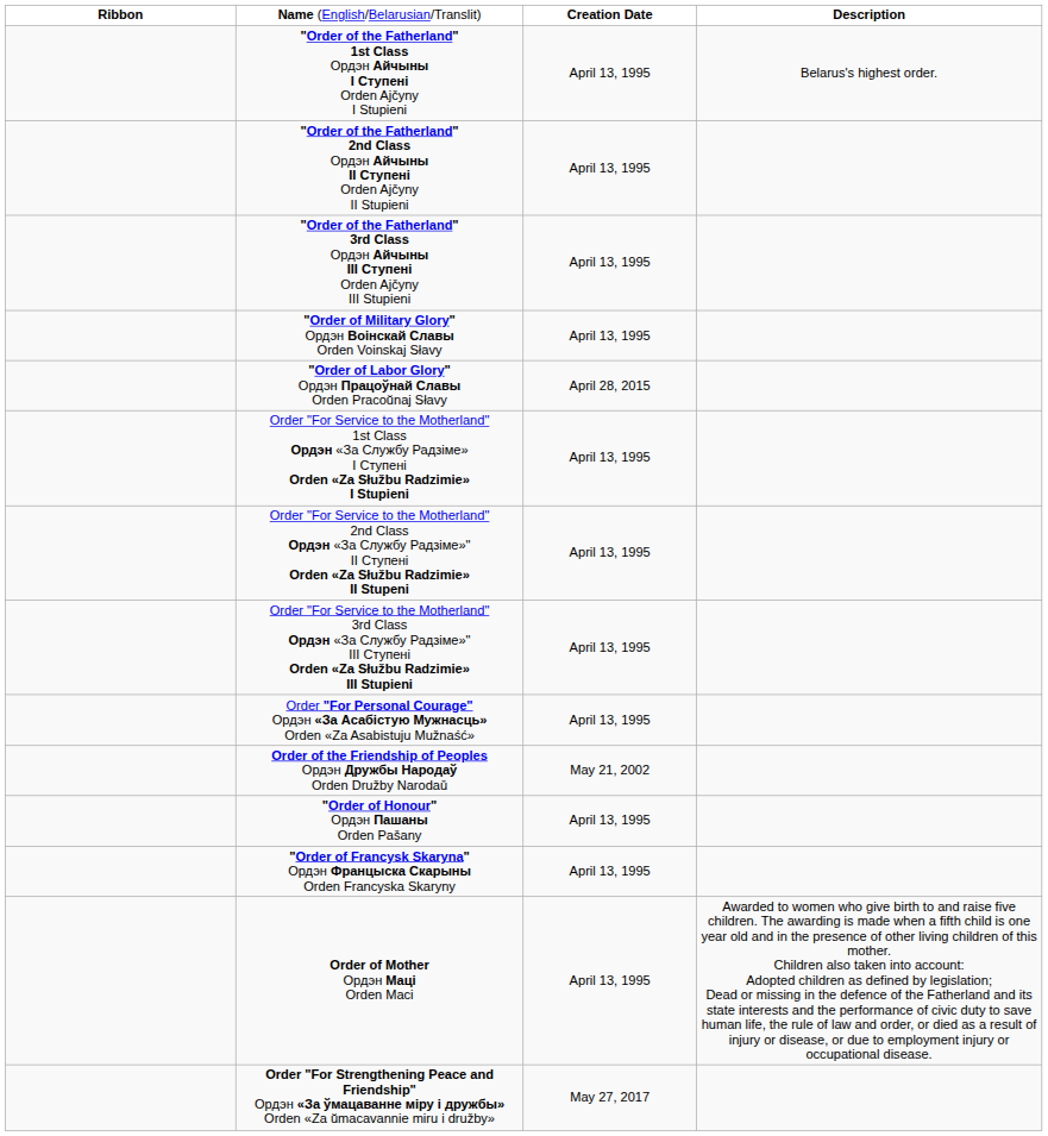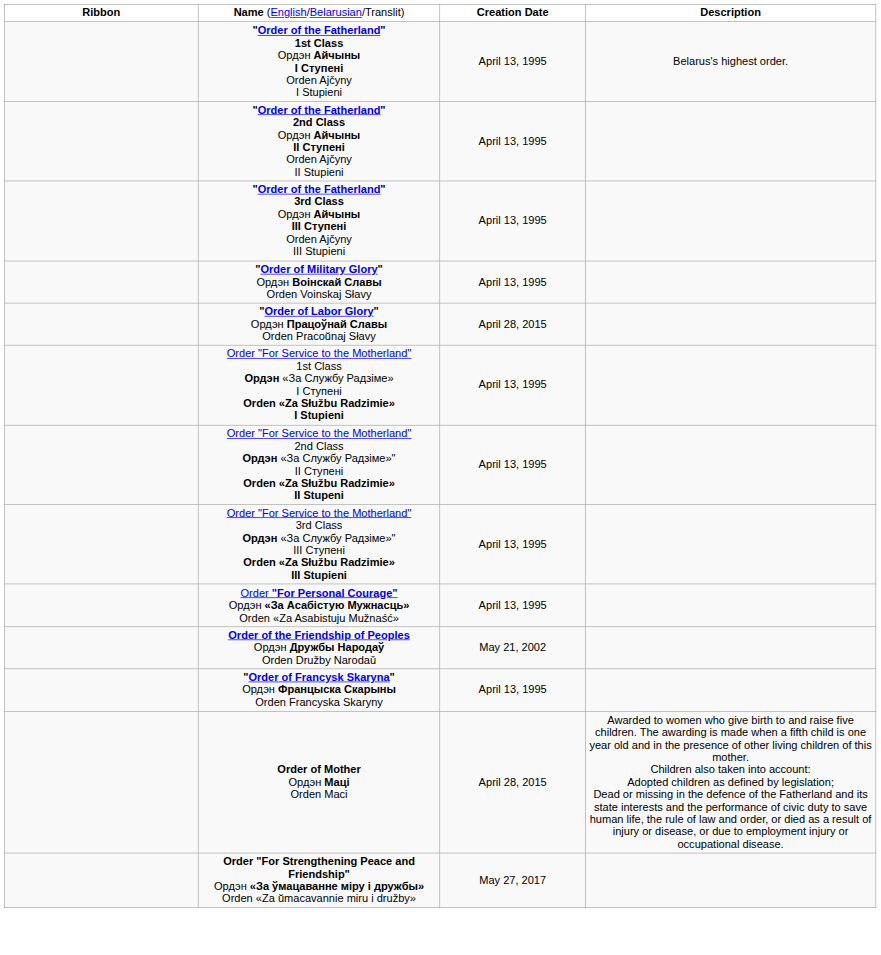 <table class="wikitable" width="100%" style="text-align:center;">
 <tr>
 <td width="20%" bgcolor="#FFFFFF"><strong>Ribbon</strong></td>
 <td width="25%" bgcolor="#FFFFFF"><strong>Name</strong> (<a href='#'>English</a>/<a href='#'>Belarusian</a>/Translit)</td>
 <td width="15%" bgcolor="#FFFFFF"><strong>Creation Date</strong></td>
 <td width="30%" bgcolor="#FFFFFF"><strong>Description</strong></td>
 </tr>
 <tr>
 <td><br></td>
 <td><strong>"<a href='#'>Order of the Fatherland</a>"<br>1st Class</strong><br>Ордэн <strong>Айчыны<br>I Ступені</strong><br>Orden Ajčyny<br>I Stupieni</td>
 <td>April 13, 1995</td>
 <td>Belarus's highest order.</td>
 </tr>
 <tr>
 <td><br></td>
 <td><strong>"<a href='#'>Order of the Fatherland</a>"<br>2nd Class</strong><br>Ордэн <strong>Айчыны<br>II Ступені</strong><br>Orden Ajčyny<br>II Stupieni</td>
 <td>April 13, 1995</td>
 <td></td>
 </tr>
 <tr>
 <td><br></td>
 <td><strong>"<a href='#'>Order of the Fatherland</a>"<br>3rd Class</strong><br>Ордэн <strong>Айчыны<br>III Ступені</strong><br>Orden Ajčyny<br>III Stupieni</td>
 <td>April 13, 1995</td>
 <td></td>
 </tr>
 <tr>
 <td><br></td>
 <td><strong>"<a href='#'>Order of Military Glory</a>"</strong><br>Ордэн <strong>Воiнскай Славы</strong><br>Orden Voinskaj Słavy</td>
 <td>April 13, 1995</td>
 <td></td>
 </tr>
 <tr>
 <td></td>
 <td><strong>"<a href='#'>Order of Labor Glory</a>"</strong><br>Ордэн <strong>Працоўнай Славы</strong><br>Orden Pracoŭnaj Słavy</td>
 <td>April 28, 2015</td>
 <td></td>
 </tr>
 <tr>
 <td><br></td>
 <td><a href='#'>Order "For Service to the Motherland"</a><br>1st Class<strong><br>Ордэн </strong>«За Службу Радзiме»<br>I Ступені<strong><br>Orden «Za Słužbu Radzimie»<br>I Stupieni</strong></td>
 <td>April 13, 1995</td>
 <td></td>
 </tr>
 <tr>
 <td><br></td>
 <td><a href='#'>Order "For Service to the Motherland"</a><br>2nd Class<strong><br>Ордэн </strong>«За Службу Радзiме»"<br>II Ступені<strong><br>Orden «Za Słužbu Radzimie»<br>II Stupeni</strong></td>
 <td>April 13, 1995</td>
 <td></td>
 </tr>
 <tr>
 <td><br></td>
 <td><a href='#'>Order "For Service to the Motherland"</a><br>3rd Class<strong><br>Ордэн </strong>«За Службу Радзiме»"<br>III Ступені<strong><br>Orden «Za Słužbu Radzimie»<br>III Stupieni</strong></td>
 <td>April 13, 1995</td>
 <td></td>
 </tr>
 <tr>
 <td><br></td>
 <td><a href='#'>Order <strong>"For Personal Courage"</strong></a><br>Ордэн <strong>«За Асабiстую Мужнасць»</strong><br>Orden «Za Asabistuju Mužnaść»</td>
 <td>April 13, 1995</td>
 <td></td>
 </tr>
 <tr>
 <td><br></td>
 <td><strong><a href='#'>Order of the Friendship of Peoples</a></strong><br>Ордэн <strong>Дружбы Народаў</strong><br>Orden Družby Narodaǔ</td>
 <td>May 21, 2002</td>
 <td></td>
 </tr>
 <tr>
 <td><br></td>
-<td><strong>"<a href='#'>Order of Honour</a>"</strong><br>Ордэн <strong>Пашаны</strong><br>Orden Pašany</td>
-<td>April 13, 1995</td>
-<td></td>
-</tr>
-<tr>
-<td><br></td>
 <td><strong>"<a href='#'>Order of Francysk Skaryna</a>"</strong><br>Ордэн <strong>Францыска Скарыны</strong><br>Orden Francyska Skaryny</td>
 <td>April 13, 1995</td>
 <td></td>
 </tr>
 <tr>
 <td><br></td>
 <td><strong>Order of Mother</strong><br>Ордэн <strong>Мацi</strong><br>Orden Maci</td>
-<td>April 13, 1995</td>
+<td>April 28, 2015</td>
 <td>Awarded to women who give birth to and raise five children. The awarding is made when a fifth child is one year old and in the presence of other living children of this mother.<br>Children also taken into account:<br>Adopted children as defined by legislation;<br>Dead or missing in the defence of the Fatherland and its state interests and the performance of civic duty to save human life, the rule of law and order, or died as a result of injury or disease, or due to employment injury or occupational disease.</td>
 </tr>
 <tr>
 <td></td>
 <td><strong>Order "For Strengthening Peace and Friendship"</strong><br>Ордэн <strong>«За ўмацаванне міру і дружбы»</strong><br>Orden «Za ŭmacavannie miru i družby»</td>
 <td>May 27, 2017</td>
 <td></td>
 </tr>
 </table>
